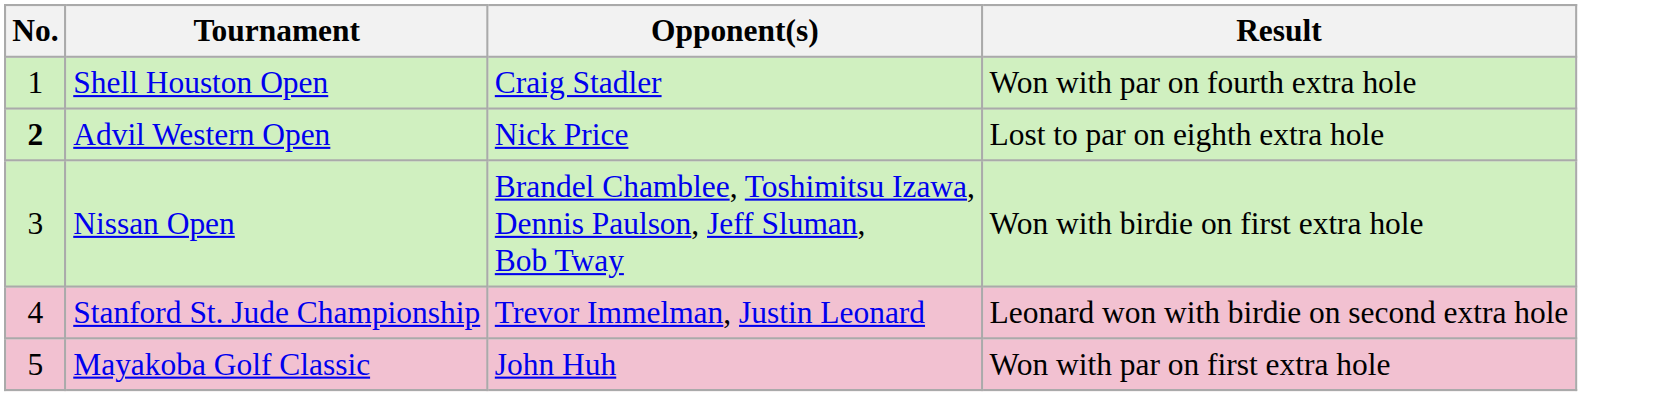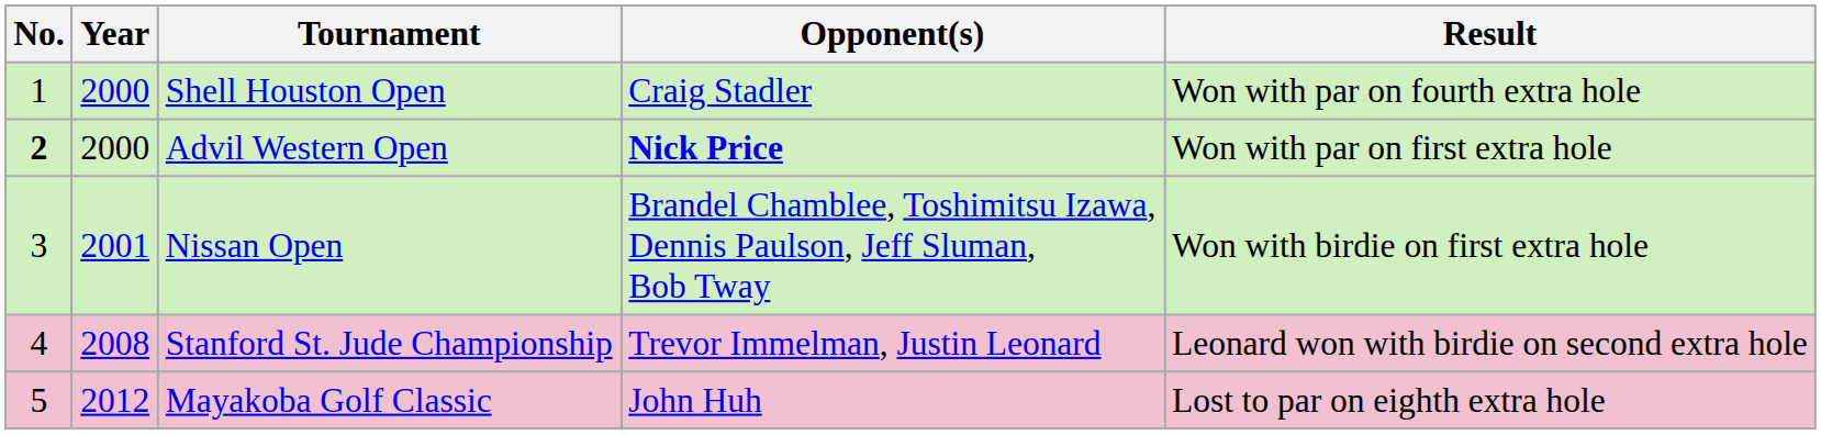 <table class="wikitable" style="font-size:95%;">
 <tr>
 <th>No.</th>
+<th>Year</th>
 <th>Tournament</th>
 <th>Opponent(s)</th>
 <th>Result</th>
 </tr>
 <tr style="background:#D0F0C0;">
 <td align=center>1</td>
+<td align=center><a href='#'>2000</a></td>
 <td><a href='#'>Shell Houston Open</a></td>
 <td> <a href='#'>Craig Stadler</a></td>
 <td>Won with par on fourth extra hole</td>
 </tr>
 <tr style="background:#D0F0C0;">
 <td align=center><strong>2</strong></td>
+<td align=center>2000</td>
 <td><a href='#'>Advil Western Open</a></td>
-<td> <a href='#'>Nick Price</a></td>
-<td>Lost to par on eighth extra hole</td>
+<td><strong> <a href='#'>Nick Price</a></strong></td>
+<td>Won with par on first extra hole</td>
 </tr>
 <tr style="background:#D0F0C0;">
 <td align=center>3</td>
+<td align=center><a href='#'>2001</a></td>
 <td><a href='#'>Nissan Open</a></td>
 <td> <a href='#'>Brandel Chamblee</a>,  <a href='#'>Toshimitsu Izawa</a>,<br> <a href='#'>Dennis Paulson</a>,  <a href='#'>Jeff Sluman</a>,<br> <a href='#'>Bob Tway</a></td>
 <td>Won with birdie on first extra hole</td>
 </tr>
 <tr style="background:#F2C1D1;">
 <td align=center>4</td>
+<td align=center><a href='#'>2008</a></td>
 <td><a href='#'>Stanford St. Jude Championship</a></td>
 <td> <a href='#'>Trevor Immelman</a>,  <a href='#'>Justin Leonard</a></td>
 <td>Leonard won with birdie on second extra hole</td>
 </tr>
 <tr style="background:#F2C1D1;">
 <td align=center>5</td>
+<td align=center><a href='#'>2012</a></td>
 <td><a href='#'>Mayakoba Golf Classic</a></td>
 <td> <a href='#'>John Huh</a></td>
-<td>Won with par on first extra hole</td>
+<td>Lost to par on eighth extra hole</td>
 </tr>
 </table>
